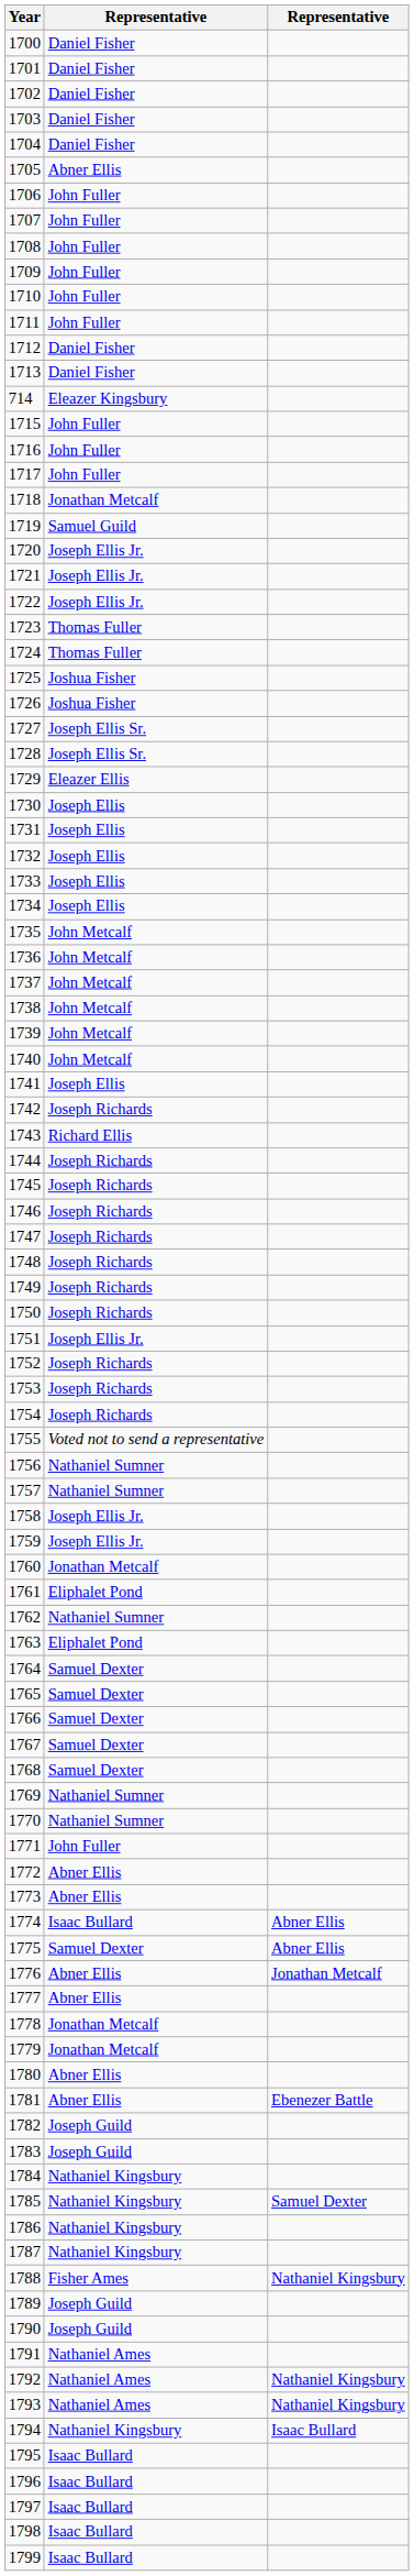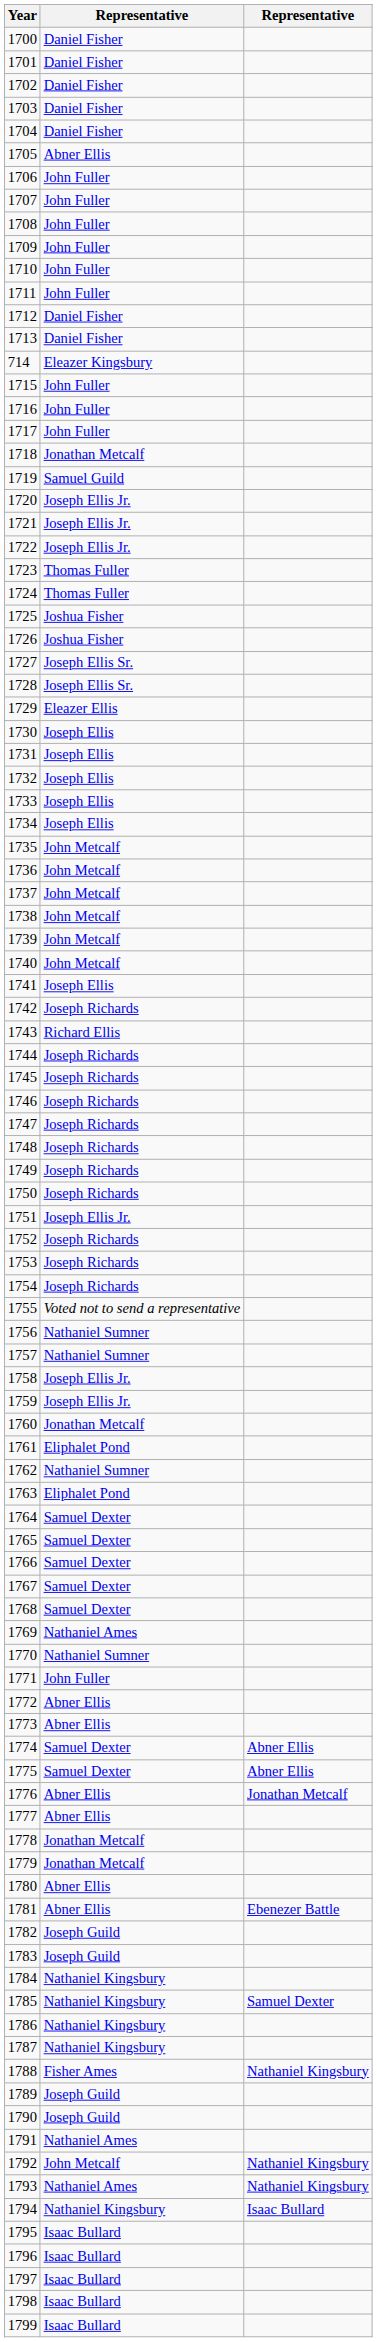 <table class="wikitable collapsible sortable">
 <tr>
 <th>Year</th>
 <th>Representative</th>
 <th>Representative</th>
 </tr>
 <tr>
 <td>1700</td>
 <td><a href='#'>Daniel Fisher</a></td>
 <td></td>
 </tr>
 <tr>
 <td>1701</td>
 <td><a href='#'>Daniel Fisher</a></td>
 <td></td>
 </tr>
 <tr>
 <td>1702</td>
 <td><a href='#'>Daniel Fisher</a></td>
 <td></td>
 </tr>
 <tr>
 <td>1703</td>
 <td><a href='#'>Daniel Fisher</a></td>
 <td></td>
 </tr>
 <tr>
 <td>1704</td>
 <td><a href='#'>Daniel Fisher</a></td>
 <td></td>
 </tr>
 <tr>
 <td>1705</td>
 <td><a href='#'>Abner Ellis</a></td>
 <td></td>
 </tr>
 <tr>
 <td>1706</td>
 <td><a href='#'>John Fuller</a></td>
 <td></td>
 </tr>
 <tr>
 <td>1707</td>
 <td><a href='#'>John Fuller</a></td>
 <td></td>
 </tr>
 <tr>
 <td>1708</td>
 <td><a href='#'>John Fuller</a></td>
 <td></td>
 </tr>
 <tr>
 <td>1709</td>
 <td><a href='#'>John Fuller</a></td>
 <td></td>
 </tr>
 <tr>
 <td>1710</td>
 <td><a href='#'>John Fuller</a></td>
 <td></td>
 </tr>
 <tr>
 <td>1711</td>
 <td><a href='#'>John Fuller</a></td>
 <td></td>
 </tr>
 <tr>
 <td>1712</td>
 <td><a href='#'>Daniel Fisher</a></td>
 <td></td>
 </tr>
 <tr>
 <td>1713</td>
 <td><a href='#'>Daniel Fisher</a></td>
 <td></td>
 </tr>
 <tr>
 <td>714</td>
 <td><a href='#'>Eleazer Kingsbury</a></td>
 <td></td>
 </tr>
 <tr>
 <td>1715</td>
 <td><a href='#'>John Fuller</a></td>
 <td></td>
 </tr>
 <tr>
 <td>1716</td>
 <td><a href='#'>John Fuller</a></td>
 <td></td>
 </tr>
 <tr>
 <td>1717</td>
 <td><a href='#'>John Fuller</a></td>
 <td></td>
 </tr>
 <tr>
 <td>1718</td>
 <td><a href='#'>Jonathan Metcalf</a></td>
 <td></td>
 </tr>
 <tr>
 <td>1719</td>
 <td><a href='#'>Samuel Guild</a></td>
 <td></td>
 </tr>
 <tr>
 <td>1720</td>
 <td><a href='#'>Joseph Ellis Jr.</a></td>
 <td></td>
 </tr>
 <tr>
 <td>1721</td>
 <td><a href='#'>Joseph Ellis Jr.</a></td>
 <td></td>
 </tr>
 <tr>
 <td>1722</td>
 <td><a href='#'>Joseph Ellis Jr.</a></td>
 <td></td>
 </tr>
 <tr>
 <td>1723</td>
 <td><a href='#'>Thomas Fuller</a></td>
 <td></td>
 </tr>
 <tr>
 <td>1724</td>
 <td><a href='#'>Thomas Fuller</a></td>
 <td></td>
 </tr>
 <tr>
 <td>1725</td>
 <td><a href='#'>Joshua Fisher</a></td>
 <td></td>
 </tr>
 <tr>
 <td>1726</td>
 <td><a href='#'>Joshua Fisher</a></td>
 <td></td>
 </tr>
 <tr>
 <td>1727</td>
 <td><a href='#'>Joseph Ellis Sr.</a></td>
 <td></td>
 </tr>
 <tr>
 <td>1728</td>
 <td><a href='#'>Joseph Ellis Sr.</a></td>
 <td></td>
 </tr>
 <tr>
 <td>1729</td>
 <td><a href='#'>Eleazer Ellis</a></td>
 <td></td>
 </tr>
 <tr>
 <td>1730</td>
 <td><a href='#'>Joseph Ellis</a></td>
 <td></td>
 </tr>
 <tr>
 <td>1731</td>
 <td><a href='#'>Joseph Ellis</a></td>
 <td></td>
 </tr>
 <tr>
 <td>1732</td>
 <td><a href='#'>Joseph Ellis</a></td>
 <td></td>
 </tr>
 <tr>
 <td>1733</td>
 <td><a href='#'>Joseph Ellis</a></td>
 <td></td>
 </tr>
 <tr>
 <td>1734</td>
 <td><a href='#'>Joseph Ellis</a></td>
 <td></td>
 </tr>
 <tr>
 <td>1735</td>
 <td><a href='#'>John Metcalf</a></td>
 <td></td>
 </tr>
 <tr>
 <td>1736</td>
 <td><a href='#'>John Metcalf</a></td>
 <td></td>
 </tr>
 <tr>
 <td>1737</td>
 <td><a href='#'>John Metcalf</a></td>
 <td></td>
 </tr>
 <tr>
 <td>1738</td>
 <td><a href='#'>John Metcalf</a></td>
 <td></td>
 </tr>
 <tr>
 <td>1739</td>
 <td><a href='#'>John Metcalf</a></td>
 <td></td>
 </tr>
 <tr>
 <td>1740</td>
 <td><a href='#'>John Metcalf</a></td>
 <td></td>
 </tr>
 <tr>
 <td>1741</td>
 <td><a href='#'>Joseph Ellis</a></td>
 <td></td>
 </tr>
 <tr>
 <td>1742</td>
 <td><a href='#'>Joseph Richards</a></td>
 <td></td>
 </tr>
 <tr>
 <td>1743</td>
 <td><a href='#'>Richard Ellis</a></td>
 <td></td>
 </tr>
 <tr>
 <td>1744</td>
 <td><a href='#'>Joseph Richards</a></td>
 <td></td>
 </tr>
 <tr>
 <td>1745</td>
 <td><a href='#'>Joseph Richards</a></td>
 <td></td>
 </tr>
 <tr>
 <td>1746</td>
 <td><a href='#'>Joseph Richards</a></td>
 <td></td>
 </tr>
 <tr>
 <td>1747</td>
 <td><a href='#'>Joseph Richards</a></td>
 <td></td>
 </tr>
 <tr>
 <td>1748</td>
 <td><a href='#'>Joseph Richards</a></td>
 <td></td>
 </tr>
 <tr>
 <td>1749</td>
 <td><a href='#'>Joseph Richards</a></td>
 <td></td>
 </tr>
 <tr>
 <td>1750</td>
 <td><a href='#'>Joseph Richards</a></td>
 <td></td>
 </tr>
 <tr>
 <td>1751</td>
 <td><a href='#'>Joseph Ellis Jr.</a></td>
 <td></td>
 </tr>
 <tr>
 <td>1752</td>
 <td><a href='#'>Joseph Richards</a></td>
 <td></td>
 </tr>
 <tr>
 <td>1753</td>
 <td><a href='#'>Joseph Richards</a></td>
 <td></td>
 </tr>
 <tr>
 <td>1754</td>
 <td><a href='#'>Joseph Richards</a></td>
 <td></td>
 </tr>
 <tr>
 <td>1755</td>
 <td><em>Voted not to send a representative</em></td>
 <td></td>
 </tr>
 <tr>
 <td>1756</td>
 <td><a href='#'>Nathaniel Sumner</a></td>
 <td></td>
 </tr>
 <tr>
 <td>1757</td>
 <td><a href='#'>Nathaniel Sumner</a></td>
 <td></td>
 </tr>
 <tr>
 <td>1758</td>
 <td><a href='#'>Joseph Ellis Jr.</a></td>
 <td></td>
 </tr>
 <tr>
 <td>1759</td>
 <td><a href='#'>Joseph Ellis Jr.</a></td>
 <td></td>
 </tr>
 <tr>
 <td>1760</td>
 <td><a href='#'>Jonathan Metcalf</a></td>
 <td></td>
 </tr>
 <tr>
 <td>1761</td>
 <td><a href='#'>Eliphalet Pond</a></td>
 <td></td>
 </tr>
 <tr>
 <td>1762</td>
 <td><a href='#'>Nathaniel Sumner</a></td>
 <td></td>
 </tr>
 <tr>
 <td>1763</td>
 <td><a href='#'>Eliphalet Pond</a></td>
 <td></td>
 </tr>
 <tr>
 <td>1764</td>
 <td><a href='#'>Samuel Dexter</a></td>
 <td></td>
 </tr>
 <tr>
 <td>1765</td>
 <td><a href='#'>Samuel Dexter</a></td>
 <td></td>
 </tr>
 <tr>
 <td>1766</td>
 <td><a href='#'>Samuel Dexter</a></td>
 <td></td>
 </tr>
 <tr>
 <td>1767</td>
 <td><a href='#'>Samuel Dexter</a></td>
 <td></td>
 </tr>
 <tr>
 <td>1768</td>
 <td><a href='#'>Samuel Dexter</a></td>
 <td></td>
 </tr>
 <tr>
 <td>1769</td>
-<td><a href='#'>Nathaniel Sumner</a></td>
+<td><a href='#'>Nathaniel Ames</a></td>
 <td></td>
 </tr>
 <tr>
 <td>1770</td>
 <td><a href='#'>Nathaniel Sumner</a></td>
 <td></td>
 </tr>
 <tr>
 <td>1771</td>
 <td><a href='#'>John Fuller</a></td>
 <td></td>
 </tr>
 <tr>
 <td>1772</td>
 <td><a href='#'>Abner Ellis</a></td>
 <td></td>
 </tr>
 <tr>
 <td>1773</td>
 <td><a href='#'>Abner Ellis</a></td>
 <td></td>
 </tr>
 <tr>
 <td>1774</td>
-<td><a href='#'>Isaac Bullard</a></td>
+<td><a href='#'>Samuel Dexter</a></td>
 <td><a href='#'>Abner Ellis</a></td>
 </tr>
 <tr>
 <td>1775</td>
 <td><a href='#'>Samuel Dexter</a></td>
 <td><a href='#'>Abner Ellis</a></td>
 </tr>
 <tr>
 <td>1776</td>
 <td><a href='#'>Abner Ellis</a></td>
 <td><a href='#'>Jonathan Metcalf</a></td>
 </tr>
 <tr>
 <td>1777</td>
 <td><a href='#'>Abner Ellis</a></td>
 <td></td>
 </tr>
 <tr>
 <td>1778</td>
 <td><a href='#'>Jonathan Metcalf</a></td>
 <td></td>
 </tr>
 <tr>
 <td>1779</td>
 <td><a href='#'>Jonathan Metcalf</a></td>
 <td></td>
 </tr>
 <tr>
 <td>1780</td>
 <td><a href='#'>Abner Ellis</a></td>
 <td></td>
 </tr>
 <tr>
 <td>1781</td>
 <td><a href='#'>Abner Ellis</a></td>
 <td><a href='#'>Ebenezer Battle</a></td>
 </tr>
 <tr>
 <td>1782</td>
 <td><a href='#'>Joseph Guild</a></td>
 <td></td>
 </tr>
 <tr>
 <td>1783</td>
 <td><a href='#'>Joseph Guild</a></td>
 <td></td>
 </tr>
 <tr>
 <td>1784</td>
 <td><a href='#'>Nathaniel Kingsbury</a></td>
 <td></td>
 </tr>
 <tr>
 <td>1785</td>
 <td><a href='#'>Nathaniel Kingsbury</a></td>
 <td><a href='#'>Samuel Dexter</a></td>
 </tr>
 <tr>
 <td>1786</td>
 <td><a href='#'>Nathaniel Kingsbury</a></td>
 <td></td>
 </tr>
 <tr>
 <td>1787</td>
 <td><a href='#'>Nathaniel Kingsbury</a></td>
 <td></td>
 </tr>
 <tr>
 <td>1788</td>
 <td><a href='#'>Fisher Ames</a></td>
 <td><a href='#'>Nathaniel Kingsbury</a></td>
 </tr>
 <tr>
 <td>1789</td>
 <td><a href='#'>Joseph Guild</a></td>
 <td></td>
 </tr>
 <tr>
 <td>1790</td>
 <td><a href='#'>Joseph Guild</a></td>
 <td></td>
 </tr>
 <tr>
 <td>1791</td>
 <td><a href='#'>Nathaniel Ames</a></td>
 <td></td>
 </tr>
 <tr>
 <td>1792</td>
-<td><a href='#'>Nathaniel Ames</a></td>
+<td><a href='#'>John Metcalf</a></td>
 <td><a href='#'>Nathaniel Kingsbury</a></td>
 </tr>
 <tr>
 <td>1793</td>
 <td><a href='#'>Nathaniel Ames</a></td>
 <td><a href='#'>Nathaniel Kingsbury</a></td>
 </tr>
 <tr>
 <td>1794</td>
 <td><a href='#'>Nathaniel Kingsbury</a></td>
 <td><a href='#'>Isaac Bullard</a></td>
 </tr>
 <tr>
 <td>1795</td>
 <td><a href='#'>Isaac Bullard</a></td>
 <td></td>
 </tr>
 <tr>
 <td>1796</td>
 <td><a href='#'>Isaac Bullard</a></td>
 <td></td>
 </tr>
 <tr>
 <td>1797</td>
 <td><a href='#'>Isaac Bullard</a></td>
 <td></td>
 </tr>
 <tr>
 <td>1798</td>
 <td><a href='#'>Isaac Bullard</a></td>
 <td></td>
 </tr>
 <tr>
 <td>1799</td>
 <td><a href='#'>Isaac Bullard</a></td>
 <td></td>
 </tr>
 </table>
